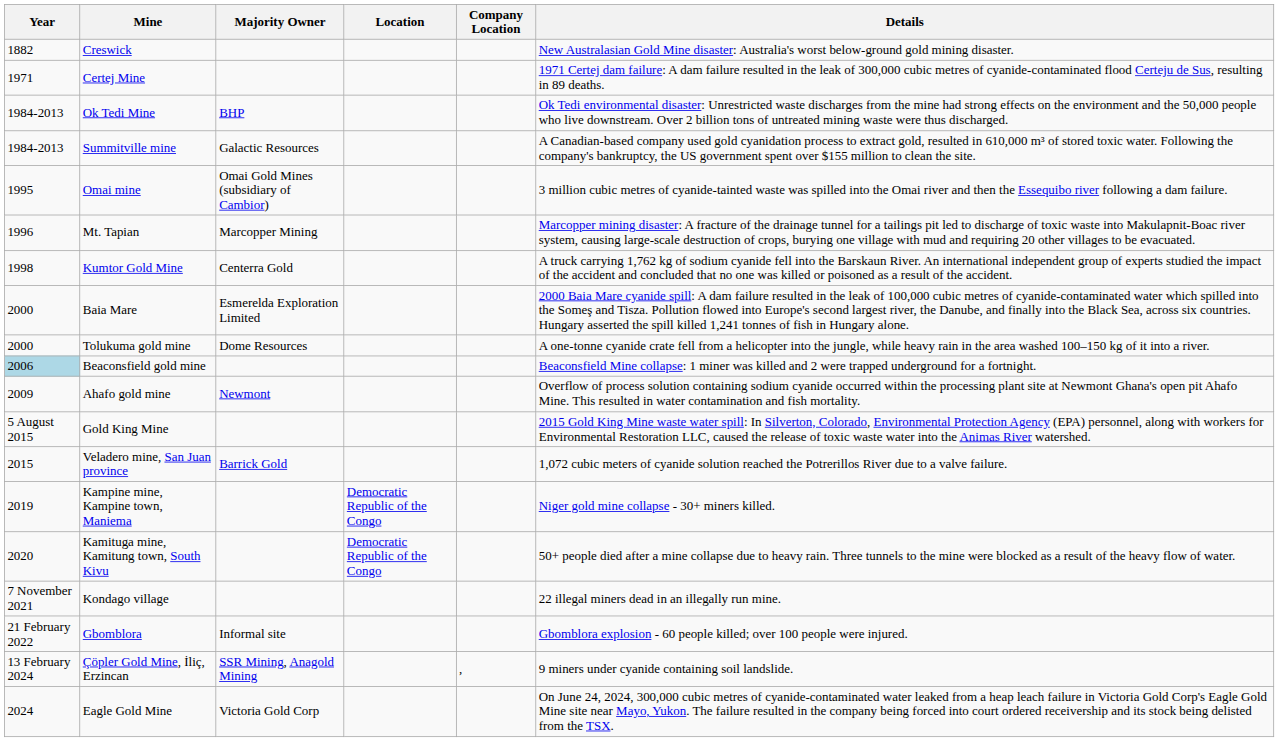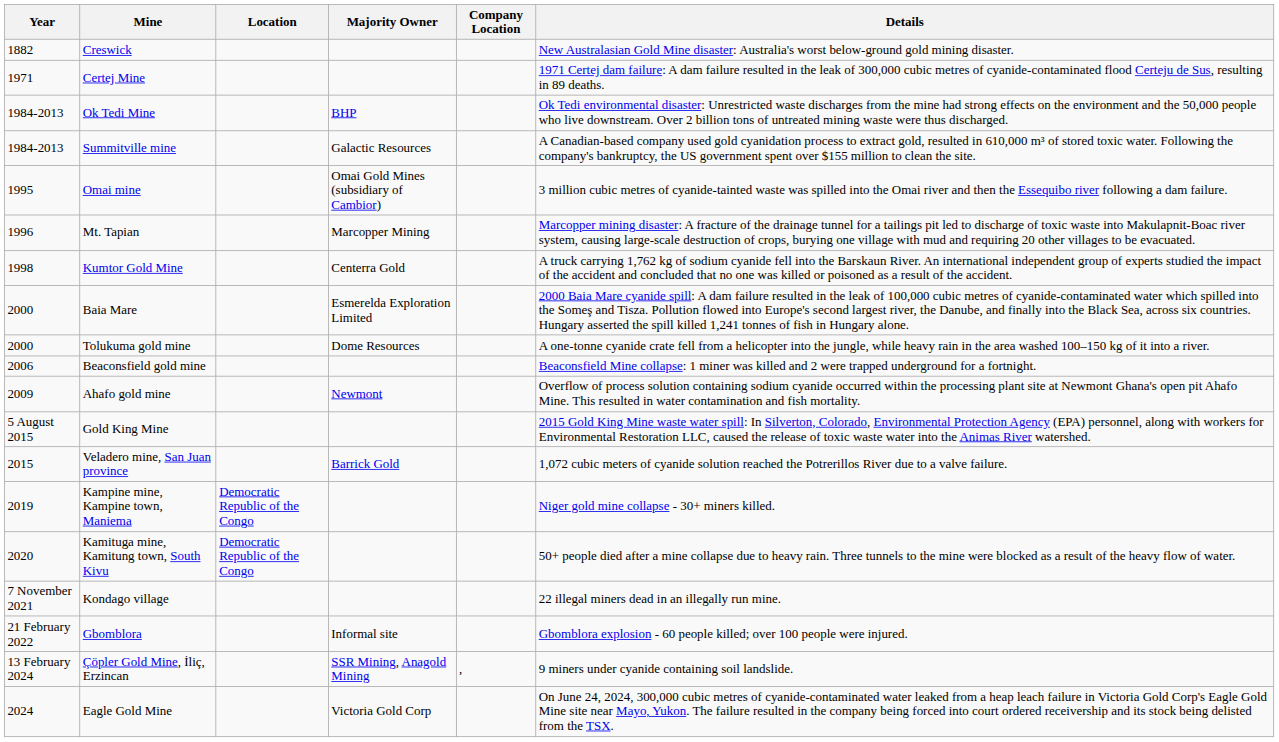 <table class="wikitable">
 <tr>
 <th>Year</th>
 <th>Mine</th>
+<th>Location</th>
 <th>Majority Owner</th>
-<th>Location</th>
 <th>Company Location</th>
 <th>Details</th>
 </tr>
 <tr>
 <td>1882</td>
 <td><a href='#'>Creswick</a></td>
 <td></td>
 <td></td>
 <td></td>
 <td><a href='#'>New Australasian Gold Mine disaster</a>: Australia's worst below-ground gold mining disaster.</td>
 </tr>
 <tr>
 <td>1971</td>
 <td><a href='#'>Certej Mine</a></td>
 <td></td>
 <td></td>
 <td></td>
 <td><a href='#'>1971 Certej dam failure</a>: A dam failure resulted in the leak of 300,000 cubic metres of cyanide-contaminated flood <a href='#'>Certeju de Sus</a>, resulting in 89 deaths.</td>
 </tr>
 <tr>
 <td>1984-2013</td>
 <td><a href='#'>Ok Tedi Mine</a></td>
+<td></td>
 <td><a href='#'>BHP</a></td>
-<td></td>
 <td></td>
 <td><a href='#'>Ok Tedi environmental disaster</a>: Unrestricted waste discharges from the mine had strong effects on the environment and the 50,000 people who live downstream. Over 2 billion tons of untreated mining waste were thus discharged.</td>
 </tr>
 <tr>
 <td>1984-2013</td>
 <td><a href='#'>Summitville mine</a></td>
+<td></td>
 <td>Galactic Resources</td>
-<td></td>
 <td></td>
 <td>A Canadian-based company used gold cyanidation process to extract gold, resulted in 610,000 m³ of stored toxic water. Following the company's bankruptcy, the US government spent over $155 million to clean the site.</td>
 </tr>
 <tr>
 <td>1995</td>
 <td><a href='#'>Omai mine</a></td>
+<td></td>
 <td>Omai Gold Mines (subsidiary of <a href='#'>Cambior</a>)</td>
-<td></td>
 <td></td>
 <td>3 million cubic metres of cyanide-tainted waste was spilled into the Omai river and then the <a href='#'>Essequibo river</a> following a dam failure.</td>
 </tr>
 <tr>
 <td>1996</td>
 <td>Mt. Tapian</td>
+<td></td>
 <td>Marcopper Mining</td>
-<td></td>
 <td></td>
 <td><a href='#'>Marcopper mining disaster</a>: A fracture of the drainage tunnel for a tailings pit led to discharge of toxic waste into Makulapnit-Boac river system, causing large-scale destruction of crops, burying one village with mud and requiring 20 other villages to be evacuated.</td>
 </tr>
 <tr>
 <td>1998</td>
 <td><a href='#'>Kumtor Gold Mine</a></td>
+<td></td>
 <td>Centerra Gold</td>
-<td></td>
 <td></td>
 <td>A truck carrying 1,762 kg of sodium cyanide fell into the Barskaun River. An international independent group of experts studied the impact of the accident and concluded that no one was killed or poisoned as a result of the accident.</td>
 </tr>
 <tr>
 <td>2000</td>
 <td>Baia Mare</td>
+<td></td>
 <td>Esmerelda Exploration Limited</td>
-<td></td>
 <td></td>
 <td><a href='#'>2000 Baia Mare cyanide spill</a>: A dam failure resulted in the leak of 100,000 cubic metres of cyanide-contaminated water which spilled into the Someş and Tisza. Pollution flowed into Europe's second largest river, the Danube, and finally into the Black Sea, across six countries. Hungary asserted the spill killed 1,241 tonnes of fish in Hungary alone.</td>
 </tr>
 <tr>
 <td>2000</td>
 <td>Tolukuma gold mine</td>
+<td></td>
 <td>Dome Resources</td>
-<td></td>
 <td></td>
 <td>A one-tonne cyanide crate fell from a helicopter into the jungle, while heavy rain in the area washed 100–150 kg of it into a river.</td>
 </tr>
 <tr>
-<td style="background: lightblue;">2006</td>
+<td>2006</td>
 <td>Beaconsfield gold mine</td>
 <td></td>
 <td></td>
 <td></td>
 <td><a href='#'>Beaconsfield Mine collapse</a>: 1 miner was killed and 2 were trapped underground for a fortnight.</td>
 </tr>
 <tr>
 <td>2009</td>
 <td>Ahafo gold mine</td>
+<td></td>
 <td><a href='#'>Newmont</a></td>
-<td></td>
 <td></td>
 <td>Overflow of process solution containing sodium cyanide occurred within the processing plant site at Newmont Ghana's open pit Ahafo Mine. This resulted in water contamination and fish mortality.</td>
 </tr>
 <tr>
 <td>5 August 2015</td>
 <td>Gold King Mine</td>
 <td></td>
 <td></td>
 <td></td>
 <td><a href='#'>2015 Gold King Mine waste water spill</a>: In <a href='#'>Silverton, Colorado</a>, <a href='#'>Environmental Protection Agency</a> (EPA) personnel, along with workers for Environmental Restoration LLC, caused the release of toxic waste water into the <a href='#'>Animas River</a> watershed.</td>
 </tr>
 <tr>
 <td>2015</td>
 <td>Veladero mine, <a href='#'>San Juan province</a></td>
+<td></td>
 <td><a href='#'>Barrick Gold</a></td>
-<td></td>
 <td></td>
 <td>1,072 cubic meters of cyanide solution reached the Potrerillos River due to a valve failure.</td>
 </tr>
 <tr>
 <td>2019</td>
 <td>Kampine mine, Kampine town, <a href='#'>Maniema</a></td>
+<td> <a href='#'>Democratic Republic of the Congo</a></td>
 <td></td>
-<td> <a href='#'>Democratic Republic of the Congo</a></td>
 <td></td>
 <td><a href='#'>Niger gold mine collapse</a> - 30+ miners killed.</td>
 </tr>
 <tr>
 <td>2020</td>
 <td>Kamituga mine, Kamitung town, <a href='#'>South Kivu</a></td>
+<td> <a href='#'>Democratic Republic of the Congo</a></td>
 <td></td>
-<td> <a href='#'>Democratic Republic of the Congo</a></td>
 <td></td>
 <td>50+ people died after a mine collapse due to heavy rain. Three tunnels to the mine were blocked as a result of the heavy flow of water.</td>
 </tr>
 <tr>
 <td>7 November 2021</td>
 <td>Kondago village</td>
 <td></td>
 <td></td>
 <td></td>
 <td>22 illegal miners dead in an illegally run mine.</td>
 </tr>
 <tr>
 <td>21 February 2022</td>
 <td><a href='#'>Gbomblora</a></td>
+<td></td>
 <td>Informal site</td>
-<td></td>
 <td></td>
 <td><a href='#'>Gbomblora explosion</a> - 60 people killed; over 100 people were injured.</td>
 </tr>
 <tr>
 <td>13 February 2024</td>
 <td><a href='#'>Çöpler Gold Mine</a>, İliç, Erzincan</td>
+<td></td>
 <td><a href='#'>SSR Mining</a>, <a href='#'>Anagold Mining</a></td>
-<td></td>
 <td>, </td>
 <td>9 miners under cyanide containing soil landslide.</td>
 </tr>
 <tr>
 <td>2024</td>
 <td>Eagle Gold Mine</td>
+<td></td>
 <td>Victoria Gold Corp</td>
-<td></td>
 <td></td>
 <td>On June 24, 2024, 300,000 cubic metres of cyanide-contaminated water leaked from a heap leach failure in Victoria Gold Corp's Eagle Gold Mine site near <a href='#'>Mayo, Yukon</a>. The failure resulted in the company being forced into court ordered receivership and its stock being delisted from the <a href='#'>TSX</a>.</td>
 </tr>
 </table>
